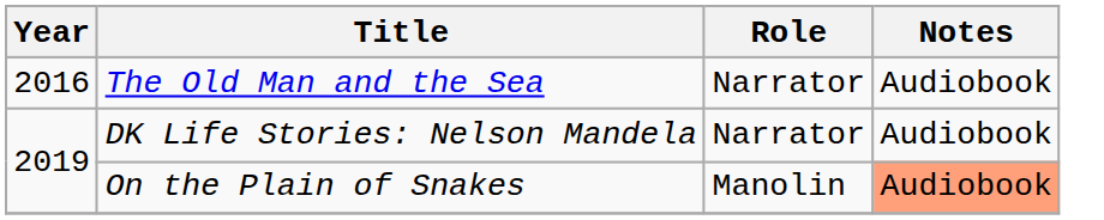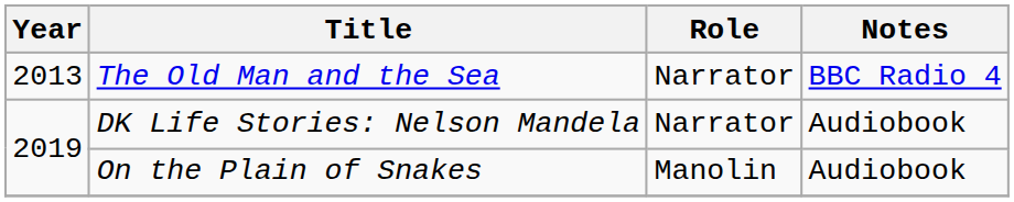 <table class="wikitable sortable">
 <tr>
 <th>Year</th>
 <th>Title</th>
 <th>Role</th>
 <th class="unsortable">Notes</th>
 </tr>
 <tr>
-<td>2016</td>
+<td>2013</td>
 <td><em><a href='#'>The Old Man and the Sea</a></em></td>
 <td>Narrator</td>
-<td>Audiobook</td>
+<td><a href='#'>BBC Radio 4</a></td>
 </tr>
 <tr>
 <td rowspan="2">2019</td>
 <td><em>DK Life Stories: Nelson Mandela</em></td>
 <td>Narrator</td>
 <td>Audiobook</td>
 </tr>
 <tr>
 <td><em>On the Plain of Snakes</em></td>
 <td>Manolin</td>
-<td style="background: lightsalmon;">Audiobook</td>
+<td>Audiobook</td>
 </tr>
 <tr>
 </tr>
 </table>
